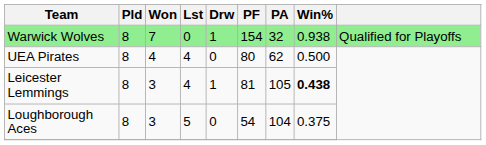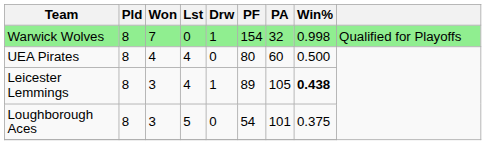 <table class="wikitable" width=65%">
 <tr>
 <th width=26%>Team</th>
 <th width=5%>Pld</th>
 <th width=5%>Won</th>
 <th width=5%>Lst</th>
 <th width=5%>Drw</th>
 <th width=5%>PF</th>
 <th width=5%>PA</th>
 <th width=6%>Win%</th>
 <th width=38%></th>
 </tr>
 <tr style="background:lightgreen">
 <td>Warwick Wolves</td>
 <td>8</td>
 <td>7</td>
 <td>0</td>
 <td>1</td>
 <td>154</td>
 <td>32</td>
-<td>0.938</td>
+<td>0.998</td>
 <td>Qualified for Playoffs</td>
 </tr>
 <tr>
 <td>UEA Pirates</td>
 <td>8</td>
 <td>4</td>
 <td>4</td>
 <td>0</td>
 <td>80</td>
-<td>62</td>
+<td>60</td>
 <td>0.500</td>
 </tr>
 <tr>
 <td>Leicester Lemmings</td>
 <td>8</td>
 <td>3</td>
 <td>4</td>
 <td>1</td>
-<td>81</td>
+<td>89</td>
 <td>105</td>
 <td><strong>0.438</strong></td>
 </tr>
 <tr>
 <td>Loughborough Aces</td>
 <td>8</td>
 <td>3</td>
 <td>5</td>
 <td>0</td>
 <td>54</td>
-<td>104</td>
+<td>101</td>
 <td>0.375</td>
 </tr>
 <tr>
 </tr>
 </table>
